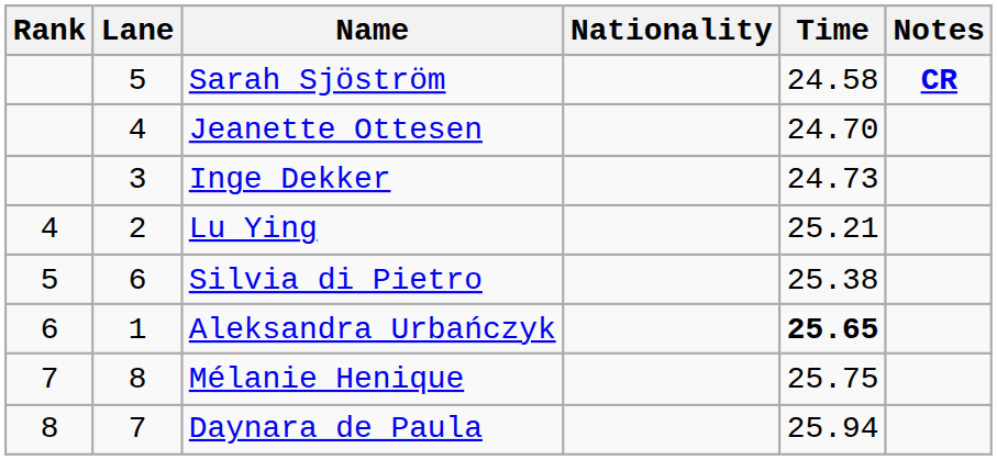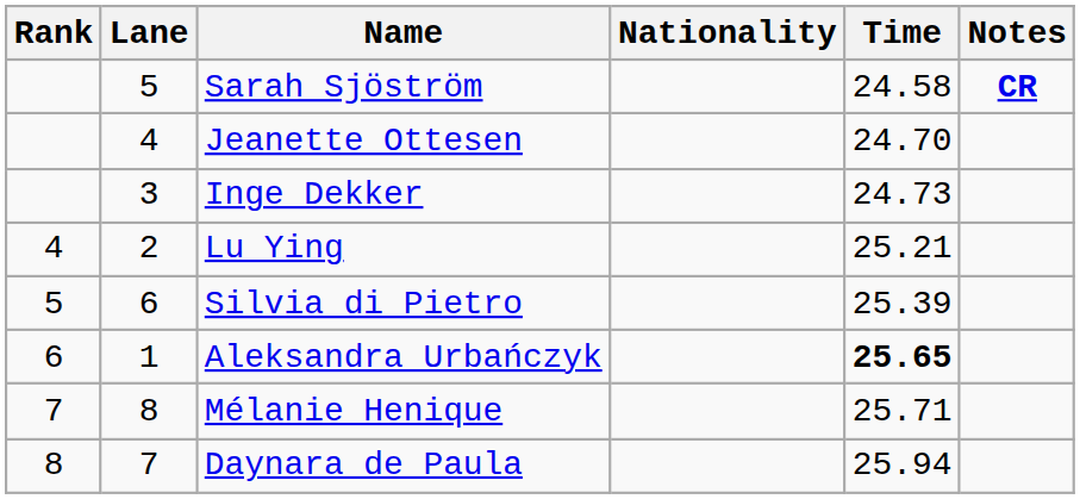 <table class="wikitable sortable" style="text-align:center">
 <tr>
 <th>Rank</th>
 <th>Lane</th>
 <th>Name</th>
 <th>Nationality</th>
 <th>Time</th>
 <th>Notes</th>
 </tr>
 <tr>
 <td></td>
 <td>5</td>
 <td align=left><a href='#'>Sarah Sjöström</a></td>
 <td align=left></td>
 <td>24.58</td>
 <td><strong><a href='#'>CR</a></strong></td>
 </tr>
 <tr>
 <td></td>
 <td>4</td>
 <td align=left><a href='#'>Jeanette Ottesen</a></td>
 <td align=left></td>
 <td>24.70</td>
 <td></td>
 </tr>
 <tr>
 <td></td>
 <td>3</td>
 <td align=left><a href='#'>Inge Dekker</a></td>
 <td align=left></td>
 <td>24.73</td>
 <td></td>
 </tr>
 <tr>
 <td>4</td>
 <td>2</td>
 <td align=left><a href='#'>Lu Ying</a></td>
 <td align=left></td>
 <td>25.21</td>
 <td></td>
 </tr>
 <tr>
 <td>5</td>
 <td>6</td>
 <td align=left><a href='#'>Silvia di Pietro</a></td>
 <td align=left></td>
-<td>25.38</td>
+<td>25.39</td>
 <td></td>
 </tr>
 <tr>
 <td>6</td>
 <td>1</td>
 <td align=left><a href='#'>Aleksandra Urbańczyk</a></td>
 <td align=left></td>
 <td><strong>25.65</strong></td>
 <td></td>
 </tr>
 <tr>
 <td>7</td>
 <td>8</td>
 <td align=left><a href='#'>Mélanie Henique</a></td>
 <td align=left></td>
-<td>25.75</td>
+<td>25.71</td>
 <td></td>
 </tr>
 <tr>
 <td>8</td>
 <td>7</td>
 <td align=left><a href='#'>Daynara de Paula</a></td>
 <td align=left></td>
 <td>25.94</td>
 <td></td>
 </tr>
 </table>
